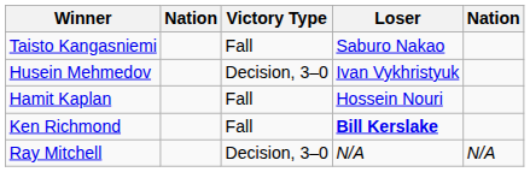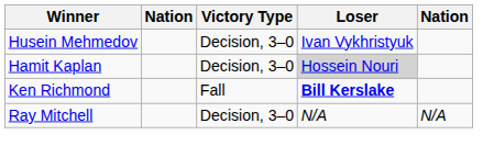 <table class="wikitable sortable" style="text-align:left;">
 <tr>
 <th>Winner</th>
 <th>Nation</th>
 <th>Victory Type</th>
 <th>Loser</th>
 <th>Nation</th>
-</tr>
-<tr>
-<td><a href='#'>Taisto Kangasniemi</a></td>
-<td></td>
-<td>Fall</td>
-<td><a href='#'>Saburo Nakao</a></td>
-<td></td>
 </tr>
 <tr>
 <td><a href='#'>Husein Mehmedov</a></td>
 <td></td>
 <td>Decision, 3–0</td>
 <td><a href='#'>Ivan Vykhristyuk</a></td>
 <td></td>
 </tr>
 <tr>
 <td><a href='#'>Hamit Kaplan</a></td>
 <td></td>
-<td>Fall</td>
-<td><a href='#'>Hossein Nouri</a></td>
+<td>Decision, 3–0</td>
+<td style="background: lightgrey;"><a href='#'>Hossein Nouri</a></td>
 <td></td>
 </tr>
 <tr>
 <td><a href='#'>Ken Richmond</a></td>
 <td></td>
 <td>Fall</td>
 <td><strong><a href='#'>Bill Kerslake</a></strong></td>
 <td></td>
 </tr>
 <tr>
 <td><a href='#'>Ray Mitchell</a></td>
 <td></td>
 <td>Decision, 3–0</td>
 <td><em>N/A</em></td>
 <td><em>N/A</em></td>
 </tr>
 </table>
